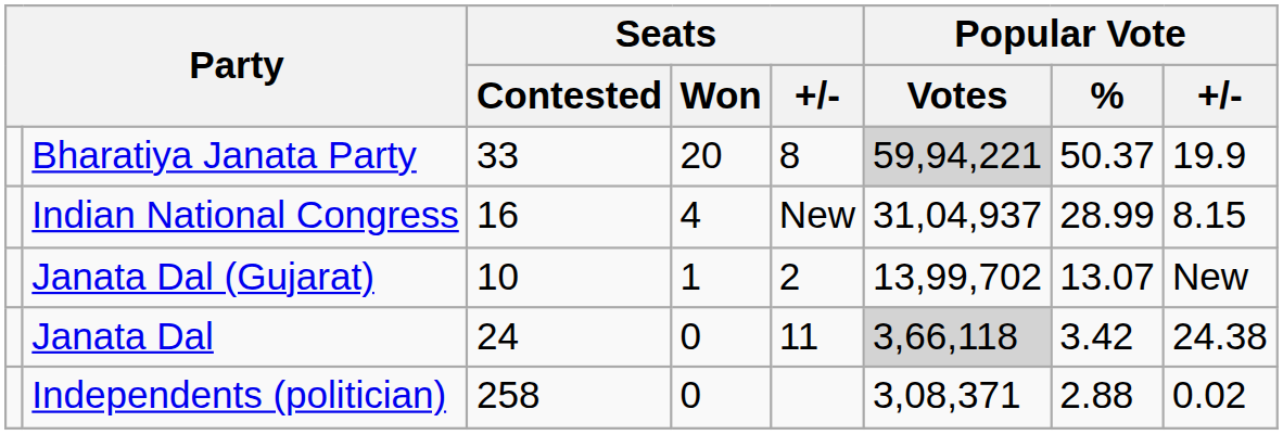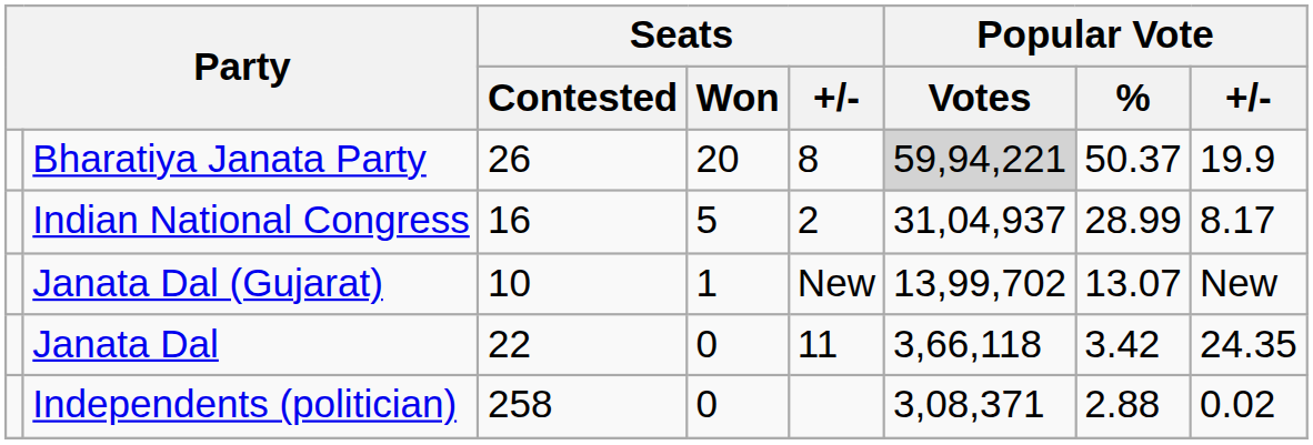 <table class="wikitable">
 <tr>
 <th colspan="2" rowspan="2">Party</th>
 <th colspan="3">Seats</th>
 <th colspan="3">Popular Vote</th>
 </tr>
 <tr>
 <th>Contested</th>
 <th>Won</th>
 <th>+/-</th>
 <th>Votes</th>
 <th>%</th>
 <th>+/-</th>
 </tr>
 <tr>
 <td></td>
 <td><a href='#'>Bharatiya Janata Party</a></td>
-<td>33</td>
+<td>26</td>
 <td>20</td>
 <td>8</td>
 <td style="background: lightgrey;">59,94,221</td>
 <td>50.37</td>
 <td>19.9</td>
 </tr>
 <tr>
 <td></td>
 <td><a href='#'>Indian National Congress</a></td>
 <td>16</td>
-<td>4</td>
-<td>New</td>
+<td>5</td>
+<td>2</td>
 <td>31,04,937</td>
 <td>28.99</td>
-<td>8.15</td>
+<td>8.17</td>
 </tr>
 <tr>
 <td></td>
 <td><a href='#'>Janata Dal (Gujarat)</a></td>
 <td>10</td>
 <td>1</td>
-<td>2</td>
+<td>New</td>
 <td>13,99,702</td>
 <td>13.07</td>
 <td>New</td>
 </tr>
 <tr>
 <td></td>
 <td><a href='#'>Janata Dal</a></td>
-<td>24</td>
+<td>22</td>
 <td>0</td>
 <td>11</td>
-<td style="background: lightgrey;">3,66,118</td>
+<td>3,66,118</td>
 <td>3.42</td>
-<td>24.38</td>
+<td>24.35</td>
 </tr>
 <tr>
 <td></td>
 <td><a href='#'>Independents (politician)</a></td>
 <td>258</td>
 <td>0</td>
 <td></td>
 <td>3,08,371</td>
 <td>2.88</td>
 <td>0.02</td>
 </tr>
 <tr>
 </tr>
 </table>
